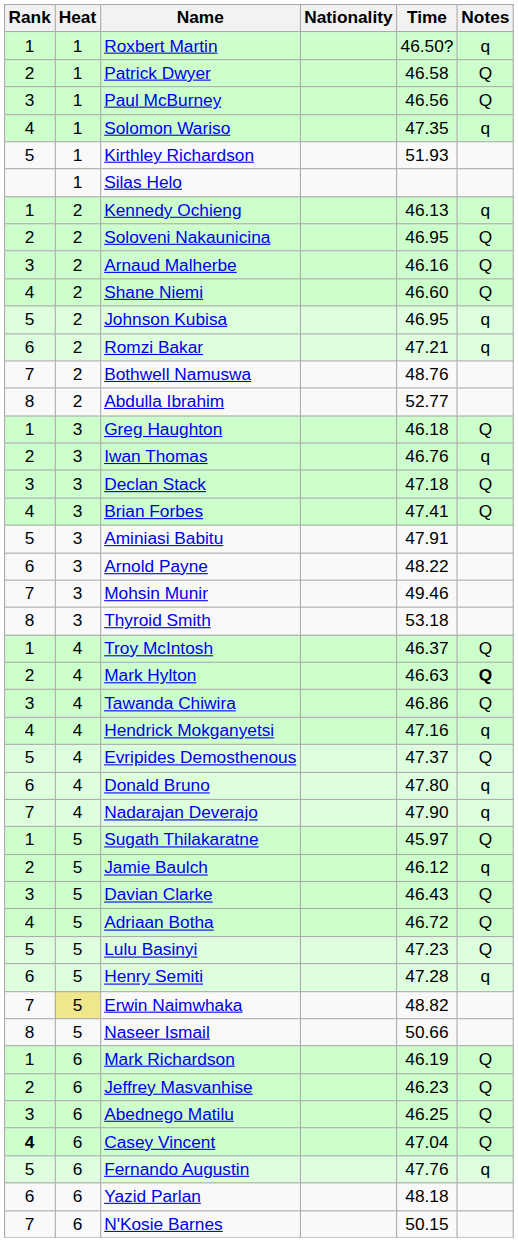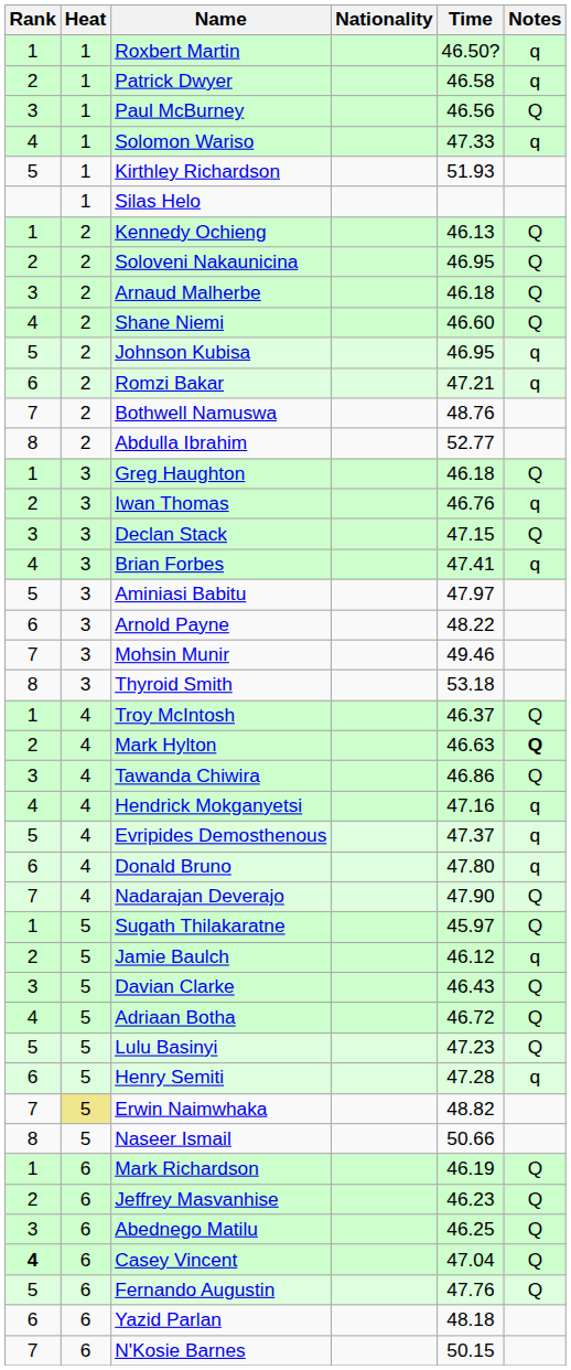 <table class="wikitable sortable" style="text-align:center">
 <tr>
 <th>Rank</th>
 <th>Heat</th>
 <th>Name</th>
 <th>Nationality</th>
 <th>Time</th>
 <th>Notes</th>
 </tr>
 <tr bgcolor=ccffcc>
 <td>1</td>
 <td>1</td>
 <td align=left><a href='#'>Roxbert Martin</a></td>
 <td align=left></td>
 <td>46.50?</td>
 <td>q</td>
 </tr>
 <tr bgcolor=ccffcc>
 <td>2</td>
 <td>1</td>
 <td align=left><a href='#'>Patrick Dwyer</a></td>
 <td align=left></td>
 <td>46.58</td>
-<td>Q</td>
+<td>q</td>
 </tr>
 <tr bgcolor=ccffcc>
 <td>3</td>
 <td>1</td>
 <td align=left><a href='#'>Paul McBurney</a></td>
 <td align=left></td>
 <td>46.56</td>
 <td>Q</td>
 </tr>
 <tr bgcolor=ccffcc>
 <td>4</td>
 <td>1</td>
 <td align=left><a href='#'>Solomon Wariso</a></td>
 <td align=left></td>
-<td>47.35</td>
+<td>47.33</td>
 <td>q</td>
 </tr>
 <tr>
 <td>5</td>
 <td>1</td>
 <td align=left><a href='#'>Kirthley Richardson</a></td>
 <td align=left></td>
 <td>51.93</td>
 <td></td>
 </tr>
 <tr>
 <td></td>
 <td>1</td>
 <td align=left><a href='#'>Silas Helo</a></td>
 <td align=left></td>
 <td></td>
 <td></td>
 </tr>
 <tr bgcolor=ccffcc>
 <td>1</td>
 <td>2</td>
 <td align=left><a href='#'>Kennedy Ochieng</a></td>
 <td align=left></td>
 <td>46.13</td>
-<td>q</td>
+<td>Q</td>
 </tr>
 <tr bgcolor=ccffcc>
 <td>2</td>
 <td>2</td>
 <td align=left><a href='#'>Soloveni Nakaunicina</a></td>
 <td align=left></td>
 <td>46.95</td>
 <td>Q</td>
 </tr>
 <tr bgcolor=ccffcc>
 <td>3</td>
 <td>2</td>
 <td align=left><a href='#'>Arnaud Malherbe</a></td>
 <td align=left></td>
-<td>46.16</td>
+<td>46.18</td>
 <td>Q</td>
 </tr>
 <tr bgcolor=ccffcc>
 <td>4</td>
 <td>2</td>
 <td align=left><a href='#'>Shane Niemi</a></td>
 <td align=left></td>
 <td>46.60</td>
 <td>Q</td>
 </tr>
 <tr bgcolor=ddffdd>
 <td>5</td>
 <td>2</td>
 <td align=left><a href='#'>Johnson Kubisa</a></td>
 <td align=left></td>
 <td>46.95</td>
 <td>q</td>
 </tr>
 <tr bgcolor=ddffdd>
 <td>6</td>
 <td>2</td>
 <td align=left><a href='#'>Romzi Bakar</a></td>
 <td align=left></td>
 <td>47.21</td>
 <td>q</td>
 </tr>
 <tr>
 <td>7</td>
 <td>2</td>
 <td align=left><a href='#'>Bothwell Namuswa</a></td>
 <td align=left></td>
 <td>48.76</td>
 <td></td>
 </tr>
 <tr>
 <td>8</td>
 <td>2</td>
 <td align=left><a href='#'>Abdulla Ibrahim</a></td>
 <td align=left></td>
 <td>52.77</td>
 <td></td>
 </tr>
 <tr bgcolor=ccffcc>
 <td>1</td>
 <td>3</td>
 <td align=left><a href='#'>Greg Haughton</a></td>
 <td align=left></td>
 <td>46.18</td>
 <td>Q</td>
 </tr>
 <tr bgcolor=ccffcc>
 <td>2</td>
 <td>3</td>
 <td align=left><a href='#'>Iwan Thomas</a></td>
 <td align=left></td>
 <td>46.76</td>
 <td>q</td>
 </tr>
 <tr bgcolor=ccffcc>
 <td>3</td>
 <td>3</td>
 <td align=left><a href='#'>Declan Stack</a></td>
 <td align=left></td>
-<td>47.18</td>
+<td>47.15</td>
 <td>Q</td>
 </tr>
 <tr bgcolor=ccffcc>
 <td>4</td>
 <td>3</td>
 <td align=left><a href='#'>Brian Forbes</a></td>
 <td align=left></td>
 <td>47.41</td>
-<td>Q</td>
+<td>q</td>
 </tr>
 <tr>
 <td>5</td>
 <td>3</td>
 <td align=left><a href='#'>Aminiasi Babitu</a></td>
 <td align=left></td>
-<td>47.91</td>
+<td>47.97</td>
 <td></td>
 </tr>
 <tr>
 <td>6</td>
 <td>3</td>
 <td align=left><a href='#'>Arnold Payne</a></td>
 <td align=left></td>
 <td>48.22</td>
 <td></td>
 </tr>
 <tr>
 <td>7</td>
 <td>3</td>
 <td align=left><a href='#'>Mohsin Munir</a></td>
 <td align=left></td>
 <td>49.46</td>
 <td></td>
 </tr>
 <tr>
 <td>8</td>
 <td>3</td>
 <td align=left><a href='#'>Thyroid Smith</a></td>
 <td align=left></td>
 <td>53.18</td>
 <td></td>
 </tr>
 <tr bgcolor=ccffcc>
 <td>1</td>
 <td>4</td>
 <td align=left><a href='#'>Troy McIntosh</a></td>
 <td align=left></td>
 <td>46.37</td>
 <td>Q</td>
 </tr>
 <tr bgcolor=ccffcc>
 <td>2</td>
 <td>4</td>
 <td align=left><a href='#'>Mark Hylton</a></td>
 <td align=left></td>
 <td>46.63</td>
 <td><strong>Q</strong></td>
 </tr>
 <tr bgcolor=ccffcc>
 <td>3</td>
 <td>4</td>
 <td align=left><a href='#'>Tawanda Chiwira</a></td>
 <td align=left></td>
 <td>46.86</td>
 <td>Q</td>
 </tr>
 <tr bgcolor=ccffcc>
 <td>4</td>
 <td>4</td>
 <td align=left><a href='#'>Hendrick Mokganyetsi</a></td>
 <td align=left></td>
 <td>47.16</td>
 <td>q</td>
 </tr>
 <tr bgcolor=ddffdd>
 <td>5</td>
 <td>4</td>
 <td align=left><a href='#'>Evripides Demosthenous</a></td>
 <td align=left></td>
 <td>47.37</td>
-<td>Q</td>
+<td>q</td>
 </tr>
 <tr bgcolor=ddffdd>
 <td>6</td>
 <td>4</td>
 <td align=left><a href='#'>Donald Bruno</a></td>
 <td align=left></td>
 <td>47.80</td>
 <td>q</td>
 </tr>
 <tr bgcolor=ddffdd>
 <td>7</td>
 <td>4</td>
 <td align=left><a href='#'>Nadarajan Deverajo</a></td>
 <td align=left></td>
 <td>47.90</td>
-<td>q</td>
+<td>Q</td>
 </tr>
 <tr bgcolor=ccffcc>
 <td>1</td>
 <td>5</td>
 <td align=left><a href='#'>Sugath Thilakaratne</a></td>
 <td align=left></td>
 <td>45.97</td>
 <td>Q</td>
 </tr>
 <tr bgcolor=ccffcc>
 <td>2</td>
 <td>5</td>
 <td align=left><a href='#'>Jamie Baulch</a></td>
 <td align=left></td>
 <td>46.12</td>
 <td>q</td>
 </tr>
 <tr bgcolor=ccffcc>
 <td>3</td>
 <td>5</td>
 <td align=left><a href='#'>Davian Clarke</a></td>
 <td align=left></td>
 <td>46.43</td>
 <td>Q</td>
 </tr>
 <tr bgcolor=ccffcc>
 <td>4</td>
 <td>5</td>
 <td align=left><a href='#'>Adriaan Botha</a></td>
 <td align=left></td>
 <td>46.72</td>
 <td>Q</td>
 </tr>
 <tr bgcolor=ddffdd>
 <td>5</td>
 <td>5</td>
 <td align=left><a href='#'>Lulu Basinyi</a></td>
 <td align=left></td>
 <td>47.23</td>
 <td>Q</td>
 </tr>
 <tr bgcolor=ddffdd>
 <td>6</td>
 <td>5</td>
 <td align=left><a href='#'>Henry Semiti</a></td>
 <td align=left></td>
 <td>47.28</td>
 <td>q</td>
 </tr>
 <tr>
 <td>7</td>
 <td style="background: khaki;">5</td>
 <td align=left><a href='#'>Erwin Naimwhaka</a></td>
 <td align=left></td>
 <td>48.82</td>
 <td></td>
 </tr>
 <tr>
 <td>8</td>
 <td>5</td>
 <td align=left><a href='#'>Naseer Ismail</a></td>
 <td align=left></td>
 <td>50.66</td>
 <td></td>
 </tr>
 <tr bgcolor=ccffcc>
 <td>1</td>
 <td>6</td>
 <td align=left><a href='#'>Mark Richardson</a></td>
 <td align=left></td>
 <td>46.19</td>
 <td>Q</td>
 </tr>
 <tr bgcolor=ccffcc>
 <td>2</td>
 <td>6</td>
 <td align=left><a href='#'>Jeffrey Masvanhise</a></td>
 <td align=left></td>
 <td>46.23</td>
 <td>Q</td>
 </tr>
 <tr bgcolor=ccffcc>
 <td>3</td>
 <td>6</td>
 <td align=left><a href='#'>Abednego Matilu</a></td>
 <td align=left></td>
 <td>46.25</td>
 <td>Q</td>
 </tr>
 <tr bgcolor=ccffcc>
 <td><strong>4</strong></td>
 <td>6</td>
 <td align=left><a href='#'>Casey Vincent</a></td>
 <td align=left></td>
 <td>47.04</td>
 <td>Q</td>
 </tr>
 <tr bgcolor=ddffdd>
 <td>5</td>
 <td>6</td>
 <td align=left><a href='#'>Fernando Augustin</a></td>
 <td align=left></td>
 <td>47.76</td>
-<td>q</td>
+<td>Q</td>
 </tr>
 <tr>
 <td>6</td>
 <td>6</td>
 <td align=left><a href='#'>Yazid Parlan</a></td>
 <td align=left></td>
 <td>48.18</td>
 <td></td>
 </tr>
 <tr>
 <td>7</td>
 <td>6</td>
 <td align=left><a href='#'>N'Kosie Barnes</a></td>
 <td align=left></td>
 <td>50.15</td>
 <td></td>
 </tr>
 </table>
